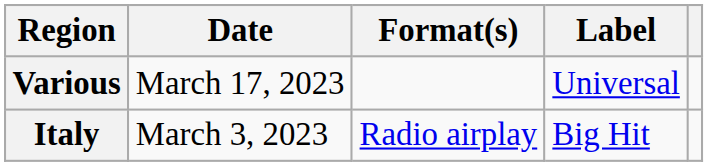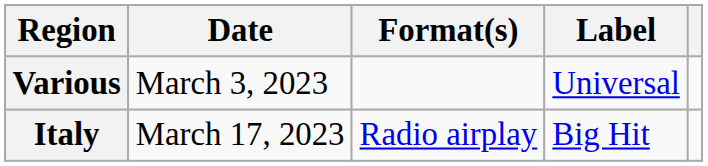 <table class="wikitable plainrowheaders">
 <tr>
 <th scope="col">Region</th>
 <th scope="col">Date</th>
 <th scope="col">Format(s)</th>
 <th scope="col">Label</th>
 <th scope="col"></th>
 </tr>
 <tr>
 <th scope="row">Various</th>
-<td>March 17, 2023</td>
+<td>March 3, 2023</td>
 <td></td>
 <td><a href='#'>Universal</a></td>
 <td style="text-align: center;"></td>
 </tr>
 <tr>
 <th scope="row">Italy</th>
-<td>March 3, 2023</td>
+<td>March 17, 2023</td>
 <td><a href='#'>Radio airplay</a></td>
 <td><a href='#'>Big Hit</a></td>
 <td style="text-align: center;"></td>
 </tr>
 </table>
